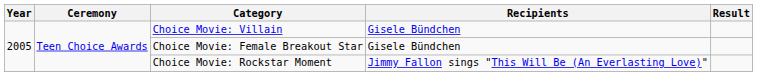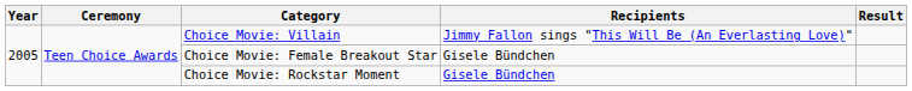 <table class="wikitable sortable">
 <tr>
 <th align="left">Year</th>
 <th align="left">Ceremony</th>
 <th align="left">Category</th>
 <th align="left">Recipients</th>
 <th align="left">Result</th>
 </tr>
 <tr>
 <td rowspan="3">2005</td>
 <td rowspan="3"><a href='#'>Teen Choice Awards</a></td>
 <td><a href='#'>Choice Movie: Villain</a></td>
-<td><a href='#'>Gisele Bündchen</a></td>
+<td><a href='#'>Jimmy Fallon</a> sings "<a href='#'>This Will Be (An Everlasting Love)</a>"</td>
 <td></td>
 </tr>
 <tr>
 <td>Choice Movie: Female Breakout Star</td>
 <td>Gisele Bündchen</td>
 <td></td>
 </tr>
 <tr>
 <td>Choice Movie: Rockstar Moment</td>
-<td><a href='#'>Jimmy Fallon</a> sings "<a href='#'>This Will Be (An Everlasting Love)</a>"</td>
+<td><a href='#'>Gisele Bündchen</a></td>
 <td></td>
 </tr>
 </table>
